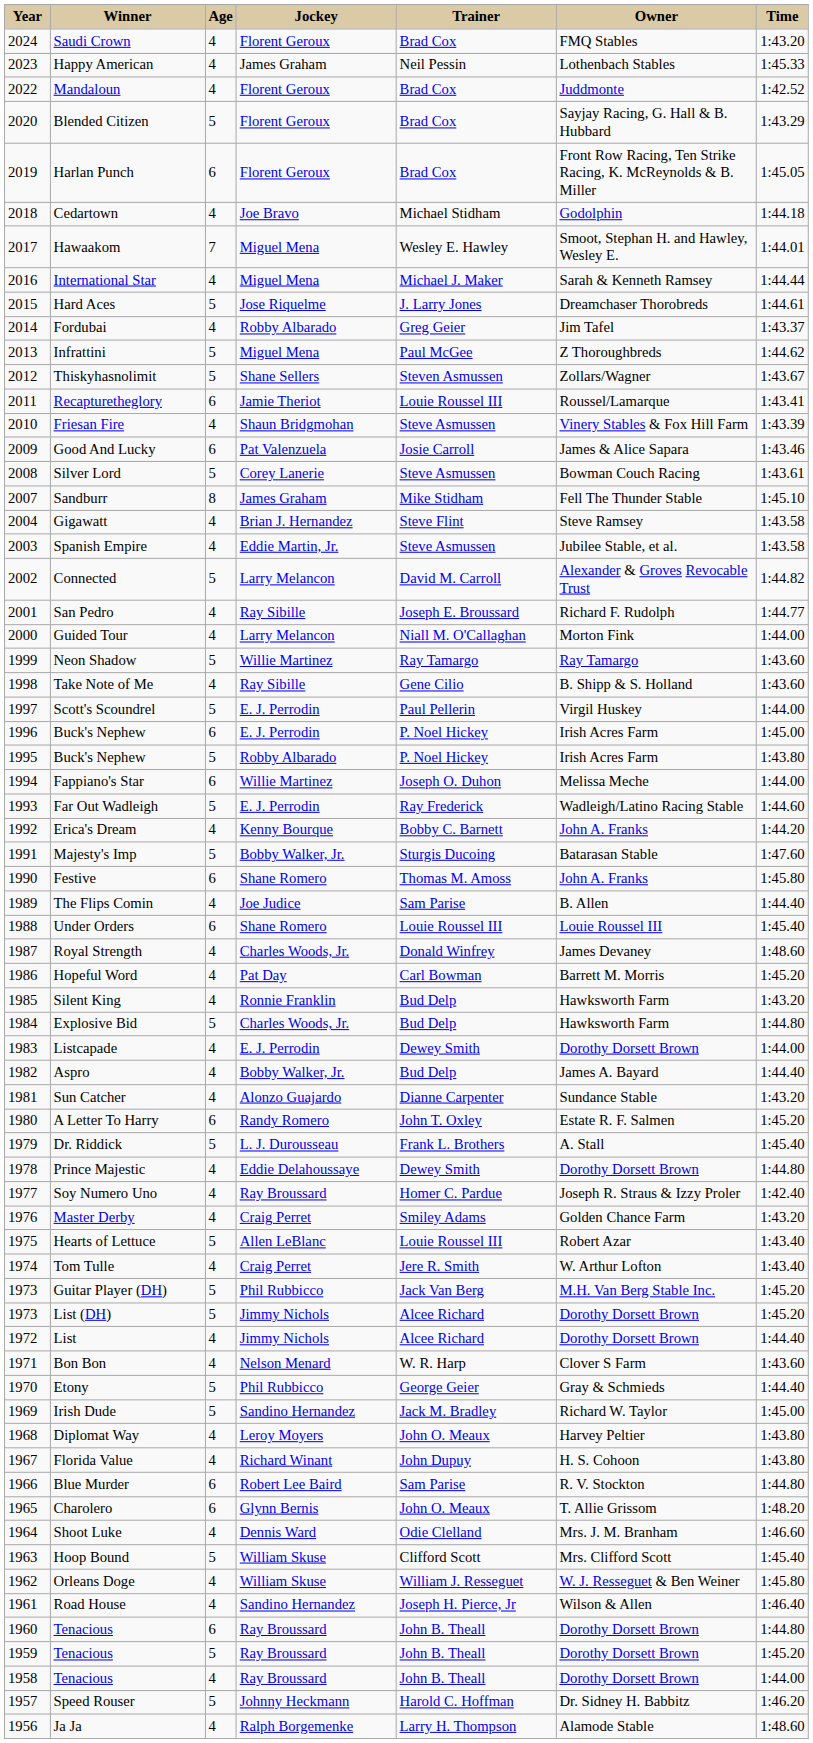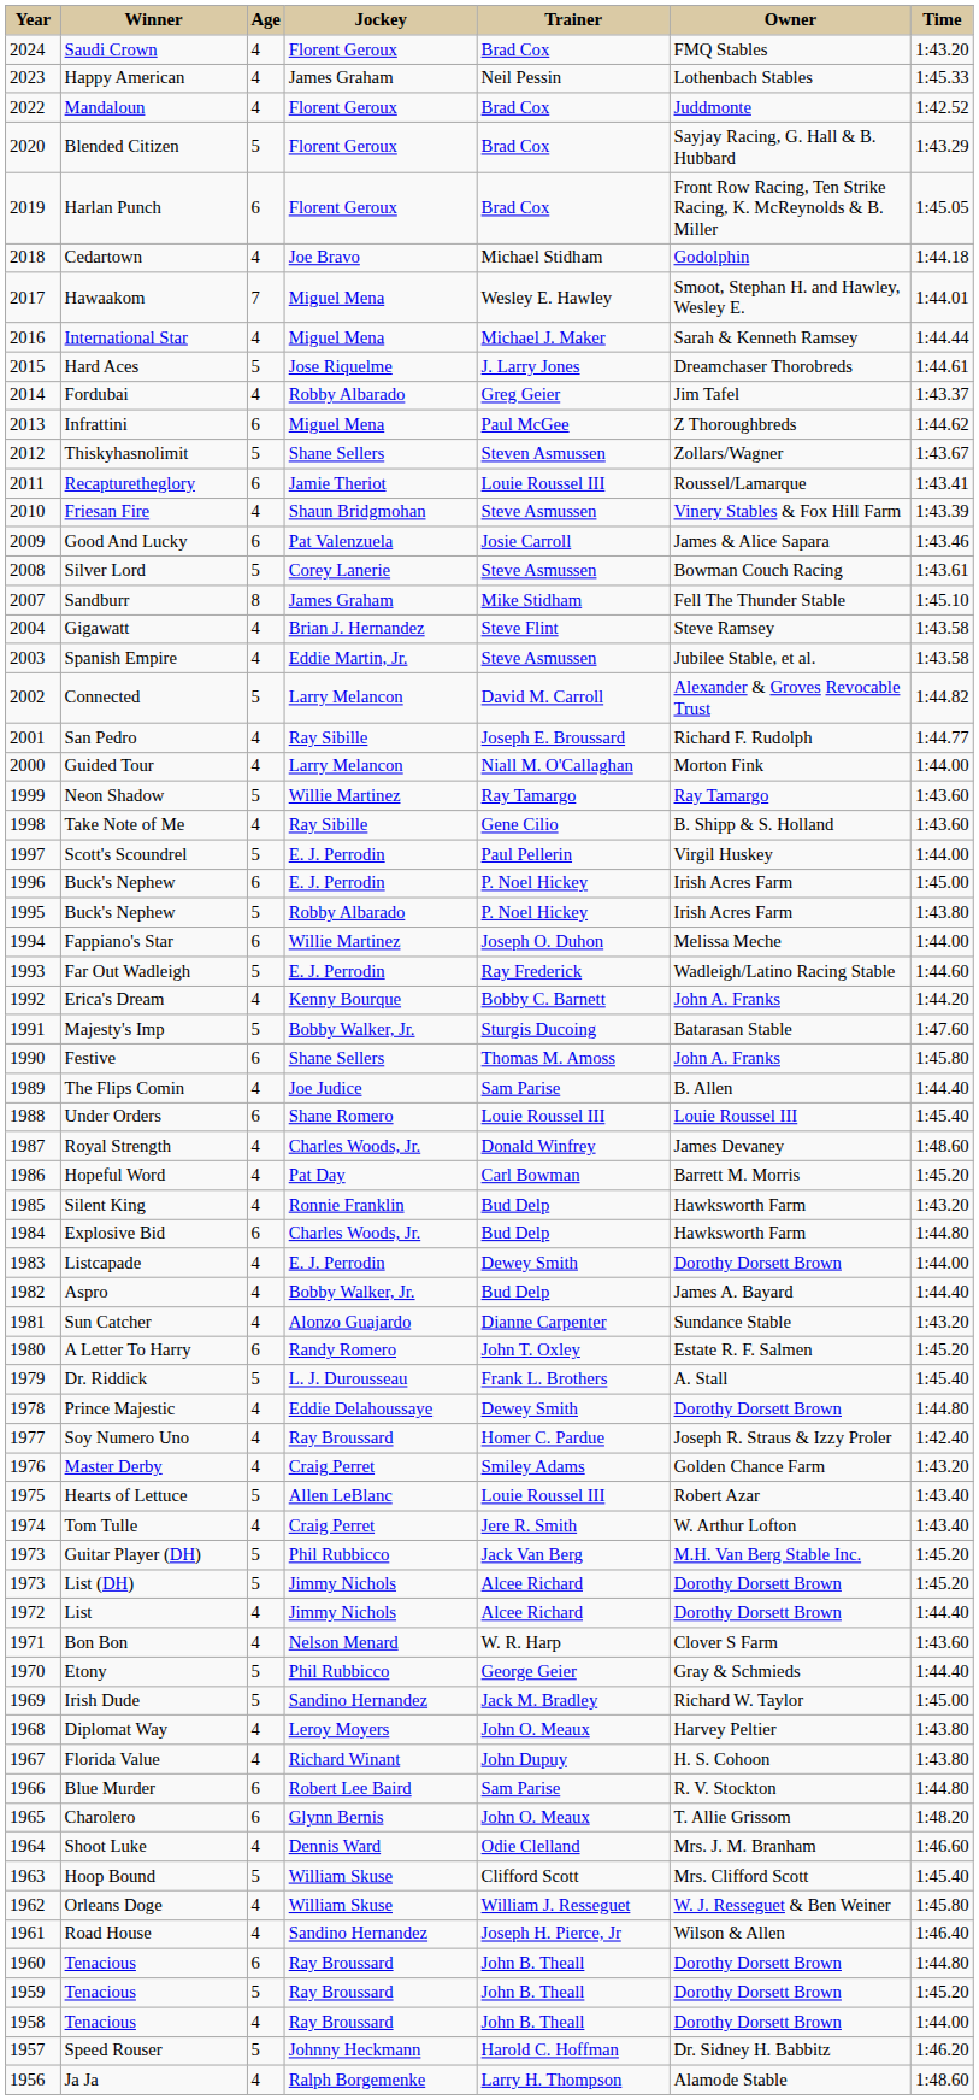 <table class="wikitable sortable" style="font-size:90%">
 <tr>
 <th style="background-color:#DACAA5; width:38px">Year<br></th>
 <th style="background-color:#DACAA5; width:145px">Winner<br></th>
 <th style="background-color:#DACAA5">Age<br></th>
 <th style="background-color:#DACAA5; width:150px">Jockey<br></th>
 <th style="background-color:#DACAA5; width:150px">Trainer<br></th>
 <th style="background-color:#DACAA5; width:190px">Owner<br></th>
 <th style="background-color:#DACAA5">Time</th>
 </tr>
 <tr>
 <td>2024</td>
 <td><a href='#'>Saudi Crown</a></td>
 <td>4</td>
 <td><a href='#'>Florent Geroux</a></td>
 <td><a href='#'>Brad Cox</a></td>
 <td>FMQ Stables</td>
 <td>1:43.20</td>
 </tr>
 <tr>
 <td>2023</td>
 <td>Happy American</td>
 <td>4</td>
 <td>James Graham</td>
 <td>Neil Pessin</td>
 <td>Lothenbach Stables</td>
 <td>1:45.33</td>
 </tr>
 <tr>
 <td>2022</td>
 <td><a href='#'>Mandaloun</a></td>
 <td>4</td>
 <td><a href='#'>Florent Geroux</a></td>
 <td><a href='#'>Brad Cox</a></td>
 <td><a href='#'>Juddmonte</a></td>
 <td>1:42.52</td>
 </tr>
 <tr>
 <td>2020</td>
 <td>Blended Citizen</td>
 <td>5</td>
 <td><a href='#'>Florent Geroux</a></td>
 <td><a href='#'>Brad Cox</a></td>
 <td>Sayjay Racing, G. Hall & B. Hubbard</td>
 <td>1:43.29</td>
 </tr>
 <tr>
 <td>2019</td>
 <td>Harlan Punch</td>
 <td>6</td>
 <td><a href='#'>Florent Geroux</a></td>
 <td><a href='#'>Brad Cox</a></td>
 <td>Front Row Racing, Ten Strike Racing, K. McReynolds & B. Miller</td>
 <td>1:45.05</td>
 </tr>
 <tr>
 <td>2018</td>
 <td>Cedartown</td>
 <td>4</td>
 <td><a href='#'>Joe Bravo</a></td>
 <td>Michael Stidham</td>
 <td><a href='#'>Godolphin</a></td>
 <td>1:44.18</td>
 </tr>
 <tr>
 <td>2017</td>
 <td>Hawaakom</td>
 <td>7</td>
 <td><a href='#'>Miguel Mena</a></td>
 <td>Wesley E. Hawley</td>
 <td>Smoot, Stephan H. and Hawley, Wesley E.</td>
 <td>1:44.01</td>
 </tr>
 <tr>
 <td>2016</td>
 <td><a href='#'>International Star</a></td>
 <td>4</td>
 <td><a href='#'>Miguel Mena</a></td>
 <td><a href='#'>Michael J. Maker</a></td>
 <td>Sarah & Kenneth Ramsey</td>
 <td>1:44.44</td>
 </tr>
 <tr>
 <td>2015</td>
 <td>Hard Aces</td>
 <td>5</td>
 <td><a href='#'>Jose Riquelme</a></td>
 <td><a href='#'>J. Larry Jones</a></td>
 <td>Dreamchaser Thorobreds</td>
 <td>1:44.61</td>
 </tr>
 <tr>
 <td>2014</td>
 <td>Fordubai</td>
 <td>4</td>
 <td><a href='#'>Robby Albarado</a></td>
 <td><a href='#'>Greg Geier</a></td>
 <td>Jim Tafel</td>
 <td>1:43.37</td>
 </tr>
 <tr>
 <td>2013</td>
 <td>Infrattini</td>
-<td>5</td>
+<td>6</td>
 <td><a href='#'>Miguel Mena</a></td>
 <td><a href='#'>Paul McGee</a></td>
 <td>Z Thoroughbreds</td>
 <td>1:44.62</td>
 </tr>
 <tr>
 <td>2012</td>
 <td>Thiskyhasnolimit</td>
 <td>5</td>
 <td><a href='#'>Shane Sellers</a></td>
 <td><a href='#'>Steven Asmussen</a></td>
 <td>Zollars/Wagner</td>
 <td>1:43.67</td>
 </tr>
 <tr>
 <td>2011</td>
 <td><a href='#'>Recapturetheglory</a></td>
 <td>6</td>
 <td><a href='#'>Jamie Theriot</a></td>
 <td><a href='#'>Louie Roussel III</a></td>
 <td>Roussel/Lamarque</td>
 <td>1:43.41</td>
 </tr>
 <tr>
 <td>2010</td>
 <td><a href='#'>Friesan Fire</a></td>
 <td>4</td>
 <td><a href='#'>Shaun Bridgmohan</a></td>
 <td><a href='#'>Steve Asmussen</a></td>
 <td><a href='#'>Vinery Stables</a> & Fox Hill Farm</td>
 <td>1:43.39</td>
 </tr>
 <tr>
 <td>2009</td>
 <td>Good And Lucky</td>
 <td>6</td>
 <td><a href='#'>Pat Valenzuela</a></td>
 <td><a href='#'>Josie Carroll</a></td>
 <td>James & Alice Sapara</td>
 <td>1:43.46</td>
 </tr>
 <tr>
 <td>2008</td>
 <td>Silver Lord</td>
 <td>5</td>
 <td><a href='#'>Corey Lanerie</a></td>
 <td><a href='#'>Steve Asmussen</a></td>
 <td>Bowman Couch Racing</td>
 <td>1:43.61</td>
 </tr>
 <tr>
 <td>2007</td>
 <td>Sandburr</td>
 <td>8</td>
 <td><a href='#'>James Graham</a></td>
 <td><a href='#'>Mike Stidham</a></td>
 <td>Fell The Thunder Stable</td>
 <td>1:45.10</td>
 </tr>
 <tr>
 <td>2004</td>
 <td>Gigawatt</td>
 <td>4</td>
 <td><a href='#'>Brian J. Hernandez</a></td>
 <td><a href='#'>Steve Flint</a></td>
 <td>Steve Ramsey</td>
 <td>1:43.58</td>
 </tr>
 <tr>
 <td>2003</td>
 <td>Spanish Empire</td>
 <td>4</td>
 <td><a href='#'>Eddie Martin, Jr.</a></td>
 <td><a href='#'>Steve Asmussen</a></td>
 <td>Jubilee Stable, et al.</td>
 <td>1:43.58</td>
 </tr>
 <tr>
 <td>2002</td>
 <td>Connected</td>
 <td>5</td>
 <td><a href='#'>Larry Melancon</a></td>
 <td><a href='#'>David M. Carroll</a></td>
 <td><a href='#'>Alexander</a> & <a href='#'>Groves</a> <a href='#'>Revocable Trust</a></td>
 <td>1:44.82</td>
 </tr>
 <tr>
 <td>2001</td>
 <td>San Pedro</td>
 <td>4</td>
 <td><a href='#'>Ray Sibille</a></td>
 <td><a href='#'>Joseph E. Broussard</a></td>
 <td>Richard F. Rudolph</td>
 <td>1:44.77</td>
 </tr>
 <tr>
 <td>2000</td>
 <td>Guided Tour</td>
 <td>4</td>
 <td><a href='#'>Larry Melancon</a></td>
 <td><a href='#'>Niall M. O'Callaghan</a></td>
 <td>Morton Fink</td>
 <td>1:44.00</td>
 </tr>
 <tr>
 <td>1999</td>
 <td>Neon Shadow</td>
 <td>5</td>
 <td><a href='#'>Willie Martinez</a></td>
 <td><a href='#'>Ray Tamargo</a></td>
 <td><a href='#'>Ray Tamargo</a></td>
 <td>1:43.60</td>
 </tr>
 <tr>
 <td>1998</td>
 <td>Take Note of Me</td>
 <td>4</td>
 <td><a href='#'>Ray Sibille</a></td>
 <td><a href='#'>Gene Cilio</a></td>
 <td>B. Shipp & S. Holland</td>
 <td>1:43.60</td>
 </tr>
 <tr>
 <td>1997</td>
 <td>Scott's Scoundrel</td>
 <td>5</td>
 <td><a href='#'>E. J. Perrodin</a></td>
 <td><a href='#'>Paul Pellerin</a></td>
 <td>Virgil Huskey</td>
 <td>1:44.00</td>
 </tr>
 <tr>
 <td>1996</td>
 <td>Buck's Nephew</td>
 <td>6</td>
 <td><a href='#'>E. J. Perrodin</a></td>
 <td><a href='#'>P. Noel Hickey</a></td>
 <td>Irish Acres Farm</td>
 <td>1:45.00</td>
 </tr>
 <tr>
 <td>1995</td>
 <td>Buck's Nephew</td>
 <td>5</td>
 <td><a href='#'>Robby Albarado</a></td>
 <td><a href='#'>P. Noel Hickey</a></td>
 <td>Irish Acres Farm</td>
 <td>1:43.80</td>
 </tr>
 <tr>
 <td>1994</td>
 <td>Fappiano's Star</td>
 <td>6</td>
 <td><a href='#'>Willie Martinez</a></td>
 <td><a href='#'>Joseph O. Duhon</a></td>
 <td>Melissa Meche</td>
 <td>1:44.00</td>
 </tr>
 <tr>
 <td>1993</td>
 <td>Far Out Wadleigh</td>
 <td>5</td>
 <td><a href='#'>E. J. Perrodin</a></td>
 <td><a href='#'>Ray Frederick</a></td>
 <td>Wadleigh/Latino Racing Stable</td>
 <td>1:44.60</td>
 </tr>
 <tr>
 <td>1992</td>
 <td>Erica's Dream</td>
 <td>4</td>
 <td><a href='#'>Kenny Bourque</a></td>
 <td><a href='#'>Bobby C. Barnett</a></td>
 <td><a href='#'>John A. Franks</a></td>
 <td>1:44.20</td>
 </tr>
 <tr>
 <td>1991</td>
 <td>Majesty's Imp</td>
 <td>5</td>
 <td><a href='#'>Bobby Walker, Jr.</a></td>
 <td><a href='#'>Sturgis Ducoing</a></td>
 <td>Batarasan Stable</td>
 <td>1:47.60</td>
 </tr>
 <tr>
 <td>1990</td>
 <td>Festive</td>
 <td>6</td>
-<td><a href='#'>Shane Romero</a></td>
+<td><a href='#'>Shane Sellers</a></td>
 <td><a href='#'>Thomas M. Amoss</a></td>
 <td><a href='#'>John A. Franks</a></td>
 <td>1:45.80</td>
 </tr>
 <tr>
 <td>1989</td>
 <td>The Flips Comin</td>
 <td>4</td>
 <td><a href='#'>Joe Judice</a></td>
 <td><a href='#'>Sam Parise</a></td>
 <td>B. Allen</td>
 <td>1:44.40</td>
 </tr>
 <tr>
 <td>1988</td>
 <td>Under Orders</td>
 <td>6</td>
 <td><a href='#'>Shane Romero</a></td>
 <td><a href='#'>Louie Roussel III</a></td>
 <td><a href='#'>Louie Roussel III</a></td>
 <td>1:45.40</td>
 </tr>
 <tr>
 <td>1987</td>
 <td>Royal Strength</td>
 <td>4</td>
 <td><a href='#'>Charles Woods, Jr.</a></td>
 <td><a href='#'>Donald Winfrey</a></td>
 <td>James Devaney</td>
 <td>1:48.60</td>
 </tr>
 <tr>
 <td>1986</td>
 <td>Hopeful Word</td>
 <td>4</td>
 <td><a href='#'>Pat Day</a></td>
 <td><a href='#'>Carl Bowman</a></td>
 <td>Barrett M. Morris</td>
 <td>1:45.20</td>
 </tr>
 <tr>
 <td>1985</td>
 <td>Silent King</td>
 <td>4</td>
 <td><a href='#'>Ronnie Franklin</a></td>
 <td><a href='#'>Bud Delp</a></td>
 <td>Hawksworth Farm</td>
 <td>1:43.20</td>
 </tr>
 <tr>
 <td>1984</td>
 <td>Explosive Bid</td>
-<td>5</td>
+<td>6</td>
 <td><a href='#'>Charles Woods, Jr.</a></td>
 <td><a href='#'>Bud Delp</a></td>
 <td>Hawksworth Farm</td>
 <td>1:44.80</td>
 </tr>
 <tr>
 <td>1983</td>
 <td>Listcapade</td>
 <td>4</td>
 <td><a href='#'>E. J. Perrodin</a></td>
 <td><a href='#'>Dewey Smith</a></td>
 <td><a href='#'>Dorothy Dorsett Brown</a></td>
 <td>1:44.00</td>
 </tr>
 <tr>
 <td>1982</td>
 <td>Aspro</td>
 <td>4</td>
 <td><a href='#'>Bobby Walker, Jr.</a></td>
 <td><a href='#'>Bud Delp</a></td>
 <td>James A. Bayard</td>
 <td>1:44.40</td>
 </tr>
 <tr>
 <td>1981</td>
 <td>Sun Catcher</td>
 <td>4</td>
 <td><a href='#'>Alonzo Guajardo</a></td>
 <td><a href='#'>Dianne Carpenter</a></td>
 <td>Sundance Stable</td>
 <td>1:43.20</td>
 </tr>
 <tr>
 <td>1980</td>
 <td>A Letter To Harry</td>
 <td>6</td>
 <td><a href='#'>Randy Romero</a></td>
 <td><a href='#'>John T. Oxley</a></td>
 <td>Estate R. F. Salmen</td>
 <td>1:45.20</td>
 </tr>
 <tr>
 <td>1979</td>
 <td>Dr. Riddick</td>
 <td>5</td>
 <td><a href='#'>L. J. Durousseau</a></td>
 <td><a href='#'>Frank L. Brothers</a></td>
 <td>A. Stall</td>
 <td>1:45.40</td>
 </tr>
 <tr>
 <td>1978</td>
 <td>Prince Majestic</td>
 <td>4</td>
 <td><a href='#'>Eddie Delahoussaye</a></td>
 <td><a href='#'>Dewey Smith</a></td>
 <td><a href='#'>Dorothy Dorsett Brown</a></td>
 <td>1:44.80</td>
 </tr>
 <tr>
 <td>1977</td>
 <td>Soy Numero Uno</td>
 <td>4</td>
 <td><a href='#'>Ray Broussard</a></td>
 <td><a href='#'>Homer C. Pardue</a></td>
 <td>Joseph R. Straus & Izzy Proler</td>
 <td>1:42.40</td>
 </tr>
 <tr>
 <td>1976</td>
 <td><a href='#'>Master Derby</a></td>
 <td>4</td>
 <td><a href='#'>Craig Perret</a></td>
 <td><a href='#'>Smiley Adams</a></td>
 <td>Golden Chance Farm</td>
 <td>1:43.20</td>
 </tr>
 <tr>
 <td>1975</td>
 <td>Hearts of Lettuce</td>
 <td>5</td>
 <td><a href='#'>Allen LeBlanc</a></td>
 <td><a href='#'>Louie Roussel III</a></td>
 <td>Robert Azar</td>
 <td>1:43.40</td>
 </tr>
 <tr>
 <td>1974</td>
 <td>Tom Tulle</td>
 <td>4</td>
 <td><a href='#'>Craig Perret</a></td>
 <td><a href='#'>Jere R. Smith</a></td>
 <td>W. Arthur Lofton</td>
 <td>1:43.40</td>
 </tr>
 <tr>
 <td>1973</td>
 <td>Guitar Player  (<a href='#'>DH</a>)</td>
 <td>5</td>
 <td><a href='#'>Phil Rubbicco</a></td>
 <td><a href='#'>Jack Van Berg</a></td>
 <td><a href='#'>M.H. Van Berg Stable Inc.</a></td>
 <td>1:45.20</td>
 </tr>
 <tr>
 <td>1973</td>
 <td>List  (<a href='#'>DH</a>)</td>
 <td>5</td>
 <td><a href='#'>Jimmy Nichols</a></td>
 <td><a href='#'>Alcee Richard</a></td>
 <td><a href='#'>Dorothy Dorsett Brown</a></td>
 <td>1:45.20</td>
 </tr>
 <tr>
 <td>1972</td>
 <td>List</td>
 <td>4</td>
 <td><a href='#'>Jimmy Nichols</a></td>
 <td><a href='#'>Alcee Richard</a></td>
 <td><a href='#'>Dorothy Dorsett Brown</a></td>
 <td>1:44.40</td>
 </tr>
 <tr>
 <td>1971</td>
 <td>Bon Bon</td>
 <td>4</td>
 <td><a href='#'>Nelson Menard</a></td>
 <td>W. R. Harp</td>
 <td>Clover S Farm</td>
 <td>1:43.60</td>
 </tr>
 <tr>
 <td>1970</td>
 <td>Etony</td>
 <td>5</td>
 <td><a href='#'>Phil Rubbicco</a></td>
 <td><a href='#'>George Geier</a></td>
 <td>Gray & Schmieds</td>
 <td>1:44.40</td>
 </tr>
 <tr>
 <td>1969</td>
 <td>Irish Dude</td>
 <td>5</td>
 <td><a href='#'>Sandino Hernandez</a></td>
 <td><a href='#'>Jack M. Bradley</a></td>
 <td>Richard W. Taylor</td>
 <td>1:45.00</td>
 </tr>
 <tr>
 <td>1968</td>
 <td>Diplomat Way</td>
 <td>4</td>
 <td><a href='#'>Leroy Moyers</a></td>
 <td><a href='#'>John O. Meaux</a></td>
 <td>Harvey Peltier</td>
 <td>1:43.80</td>
 </tr>
 <tr>
 <td>1967</td>
 <td>Florida Value</td>
 <td>4</td>
 <td><a href='#'>Richard Winant</a></td>
 <td><a href='#'>John Dupuy</a></td>
 <td>H. S. Cohoon</td>
 <td>1:43.80</td>
 </tr>
 <tr>
 <td>1966</td>
 <td>Blue Murder</td>
 <td>6</td>
 <td><a href='#'>Robert Lee Baird</a></td>
 <td><a href='#'>Sam Parise</a></td>
 <td>R. V. Stockton</td>
 <td>1:44.80</td>
 </tr>
 <tr>
 <td>1965</td>
 <td>Charolero</td>
 <td>6</td>
 <td><a href='#'>Glynn Bernis</a></td>
 <td><a href='#'>John O. Meaux</a></td>
 <td>T. Allie Grissom</td>
 <td>1:48.20</td>
 </tr>
 <tr>
 <td>1964</td>
 <td>Shoot Luke</td>
 <td>4</td>
 <td><a href='#'>Dennis Ward</a></td>
 <td><a href='#'>Odie Clelland</a></td>
 <td>Mrs. J. M. Branham</td>
 <td>1:46.60</td>
 </tr>
 <tr>
 <td>1963</td>
 <td>Hoop Bound</td>
 <td>5</td>
 <td><a href='#'>William Skuse</a></td>
 <td>Clifford Scott</td>
 <td>Mrs. Clifford Scott</td>
 <td>1:45.40</td>
 </tr>
 <tr>
 <td>1962</td>
 <td>Orleans Doge</td>
 <td>4</td>
 <td><a href='#'>William Skuse</a></td>
 <td><a href='#'>William J. Resseguet</a></td>
 <td><a href='#'>W. J. Resseguet</a> & Ben Weiner</td>
 <td>1:45.80</td>
 </tr>
 <tr>
 <td>1961</td>
 <td>Road House</td>
 <td>4</td>
 <td><a href='#'>Sandino Hernandez</a></td>
 <td><a href='#'>Joseph H. Pierce, Jr</a></td>
 <td>Wilson & Allen</td>
 <td>1:46.40</td>
 </tr>
 <tr>
 <td>1960</td>
 <td><a href='#'>Tenacious</a></td>
 <td>6</td>
 <td><a href='#'>Ray Broussard</a></td>
 <td><a href='#'>John B. Theall</a></td>
 <td><a href='#'>Dorothy Dorsett Brown</a></td>
 <td>1:44.80</td>
 </tr>
 <tr>
 <td>1959</td>
 <td><a href='#'>Tenacious</a></td>
 <td>5</td>
 <td><a href='#'>Ray Broussard</a></td>
 <td><a href='#'>John B. Theall</a></td>
 <td><a href='#'>Dorothy Dorsett Brown</a></td>
 <td>1:45.20</td>
 </tr>
 <tr>
 <td>1958</td>
 <td><a href='#'>Tenacious</a></td>
 <td>4</td>
 <td><a href='#'>Ray Broussard</a></td>
 <td><a href='#'>John B. Theall</a></td>
 <td><a href='#'>Dorothy Dorsett Brown</a></td>
 <td>1:44.00</td>
 </tr>
 <tr>
 <td>1957</td>
 <td>Speed Rouser</td>
 <td>5</td>
 <td><a href='#'>Johnny Heckmann</a></td>
 <td><a href='#'>Harold C. Hoffman</a></td>
 <td>Dr. Sidney H. Babbitz</td>
 <td>1:46.20</td>
 </tr>
 <tr>
 <td>1956</td>
 <td>Ja Ja</td>
 <td>4</td>
 <td><a href='#'>Ralph Borgemenke</a></td>
 <td><a href='#'>Larry H. Thompson</a></td>
 <td>Alamode Stable</td>
 <td>1:48.60</td>
 </tr>
 <tr>
 </tr>
 </table>
